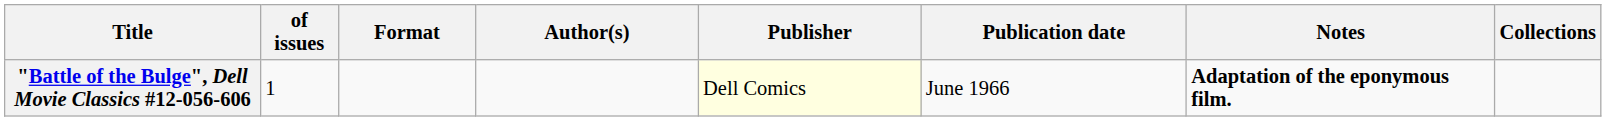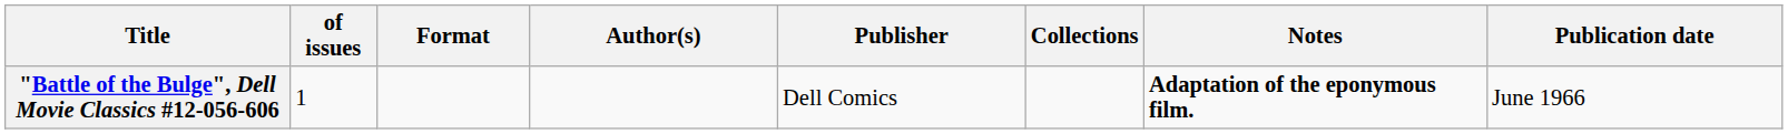 <table class="wikitable">
 <tr>
 <th>Title</th>
 <th style="width:40pt"> of issues</th>
 <th style="width:75pt">Format</th>
 <th style="width:125pt">Author(s)</th>
 <th style="width:125pt">Publisher</th>
+<th>Collections</th>
+<th style="width:175pt">Notes</th>
 <th style="width:150pt">Publication date</th>
-<th style="width:175pt">Notes</th>
-<th>Collections</th>
 </tr>
 <tr>
 <th>"<a href='#'>Battle of the Bulge</a>", <em>Dell Movie Classics</em> #12-056-606</th>
 <td>1</td>
 <td></td>
 <td></td>
-<td style="background: lightyellow;">Dell Comics</td>
+<td>Dell Comics</td>
+<td></td>
+<td><strong>Adaptation of the eponymous film.</strong></td>
 <td>June 1966</td>
-<td><strong>Adaptation of the eponymous film.</strong></td>
-<td></td>
 </tr>
 </table>
